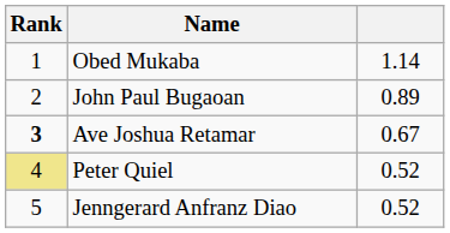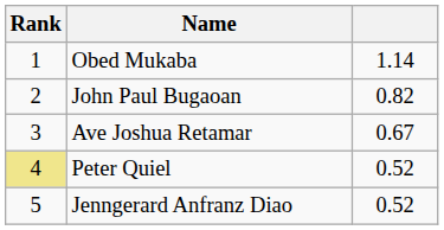 <table class="wikitable" style="margin:0.5em auto;font-size:90%">
 <tr>
 <th width=30>Rank</th>
 <th width=180>Name</th>
 <th width=50></th>
 </tr>
 <tr>
 <td align=center>1</td>
 <td align=left> Obed Mukaba</td>
 <td align=center>1.14</td>
 </tr>
 <tr>
 <td align=center>2</td>
 <td align=left> John Paul Bugaoan</td>
-<td align=center>0.89</td>
+<td align=center>0.82</td>
 </tr>
 <tr>
-<td align=center><strong>3</strong></td>
+<td align=center>3</td>
 <td align=left> Ave Joshua Retamar</td>
 <td align=center>0.67</td>
 </tr>
 <tr>
 <td align=center style="background: khaki;">4</td>
 <td align=left> Peter Quiel</td>
 <td align=center>0.52</td>
 </tr>
 <tr>
 <td align=center>5</td>
 <td align=left> Jenngerard Anfranz Diao</td>
 <td align=center>0.52</td>
 </tr>
 </table>
